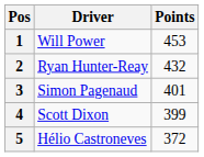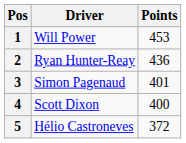 <table class="wikitable" style="font-size: 95%;">
 <tr>
 <th>Pos</th>
 <th>Driver</th>
 <th>Points</th>
 </tr>
 <tr>
 <th>1</th>
 <td> <a href='#'>Will Power</a></td>
 <td style="text-align:center;">453</td>
 </tr>
 <tr>
 <th>2</th>
 <td> <a href='#'>Ryan Hunter-Reay</a></td>
-<td style="text-align:center;">432</td>
+<td style="text-align:center;">436</td>
 </tr>
 <tr>
 <th>3</th>
 <td> <a href='#'>Simon Pagenaud</a></td>
 <td style="text-align:center;">401</td>
 </tr>
 <tr>
 <th>4</th>
 <td> <a href='#'>Scott Dixon</a></td>
-<td style="text-align:center;">399</td>
+<td style="text-align:center;">400</td>
 </tr>
 <tr>
 <th>5</th>
 <td> <a href='#'>Hélio Castroneves</a></td>
 <td style="text-align:center;">372</td>
 </tr>
 </table>
